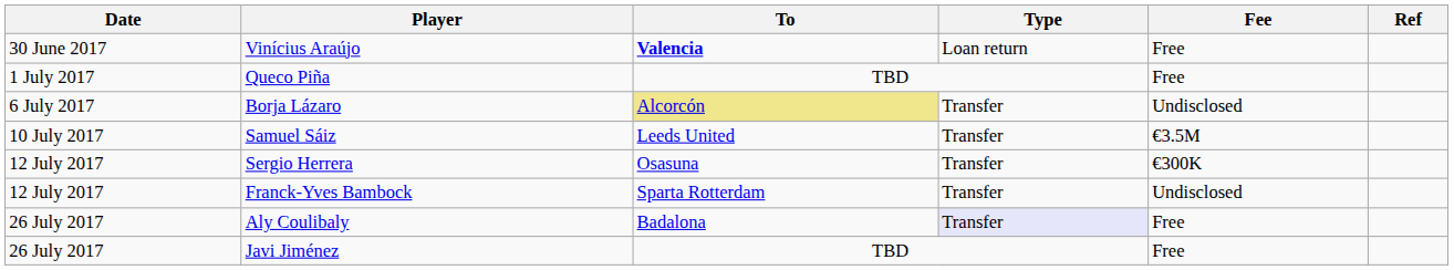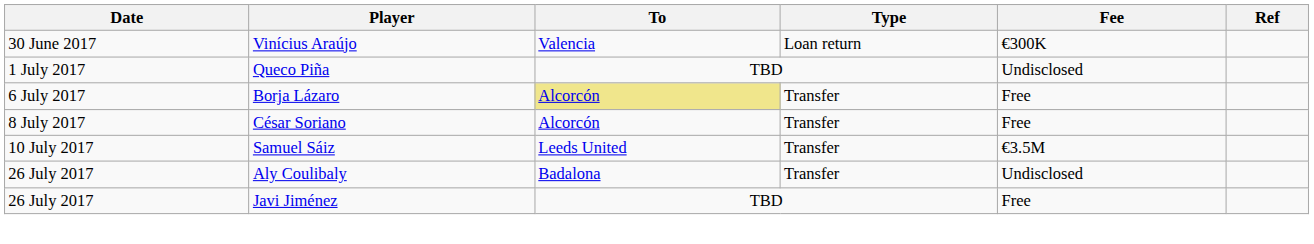 <table class="wikitable" style="width:80%;">
 <tr>
 <th><strong>Date</strong></th>
 <th><strong>Player</strong></th>
 <th><strong>To</strong></th>
 <th><strong>Type</strong></th>
 <th><strong>Fee</strong></th>
 <th><strong>Ref</strong></th>
 </tr>
 <tr>
 <td>30 June 2017</td>
 <td> <a href='#'>Vinícius Araújo</a></td>
-<td><strong> <a href='#'>Valencia</a></strong></td>
+<td> <a href='#'>Valencia</a></td>
 <td>Loan return</td>
-<td>Free</td>
+<td>€300K</td>
 <td></td>
 </tr>
 <tr>
 <td>1 July 2017</td>
 <td> <a href='#'>Queco Piña</a></td>
 <td colspan=2 align=center>TBD</td>
-<td>Free</td>
+<td>Undisclosed</td>
 <td></td>
 </tr>
 <tr>
 <td>6 July 2017</td>
 <td> <a href='#'>Borja Lázaro</a></td>
 <td style="background: khaki;"> <a href='#'>Alcorcón</a></td>
 <td>Transfer</td>
-<td>Undisclosed</td>
+<td>Free</td>
+<td></td>
+</tr>
+<tr>
+<td>8 July 2017</td>
+<td> <a href='#'>César Soriano</a></td>
+<td> <a href='#'>Alcorcón</a></td>
+<td>Transfer</td>
+<td>Free</td>
 <td></td>
 </tr>
 <tr>
 <td>10 July 2017</td>
 <td> <a href='#'>Samuel Sáiz</a></td>
 <td> <a href='#'>Leeds United</a></td>
 <td>Transfer</td>
 <td>€3.5M</td>
 <td></td>
 </tr>
 <tr>
-<td>12 July 2017</td>
-<td> <a href='#'>Sergio Herrera</a></td>
-<td> <a href='#'>Osasuna</a></td>
-<td>Transfer</td>
-<td>€300K</td>
-<td></td>
-</tr>
-<tr>
-<td>12 July 2017</td>
-<td> <a href='#'>Franck-Yves Bambock</a></td>
-<td> <a href='#'>Sparta Rotterdam</a></td>
-<td>Transfer</td>
-<td>Undisclosed</td>
-<td></td>
-</tr>
-<tr>
 <td>26 July 2017</td>
 <td> <a href='#'>Aly Coulibaly</a></td>
 <td> <a href='#'>Badalona</a></td>
-<td style="background: lavender;">Transfer</td>
-<td>Free</td>
+<td>Transfer</td>
+<td>Undisclosed</td>
 <td></td>
 </tr>
 <tr>
 <td>26 July 2017</td>
 <td> <a href='#'>Javi Jiménez</a></td>
 <td colspan=2 align=center>TBD</td>
 <td>Free</td>
 <td></td>
 </tr>
 </table>
